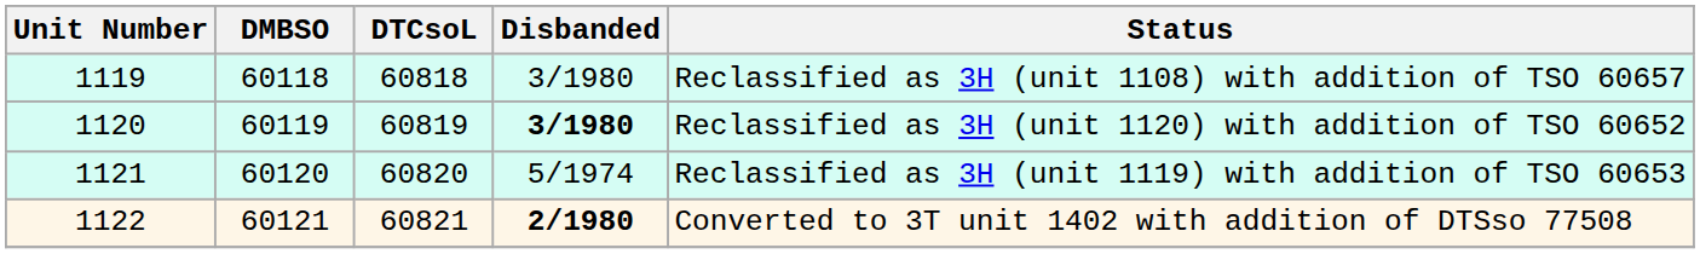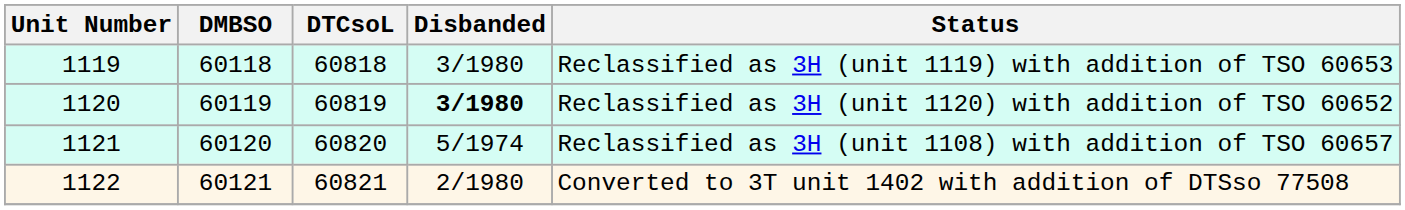 <table class="wikitable">
 <tr>
 <th>Unit Number</th>
 <th width=55>DMBSO</th>
 <th width=55>DTCsoL</th>
 <th>Disbanded</th>
 <th align=left>Status</th>
 </tr>
 <tr>
 <td style="background-color:#d5fdf4" align=center>1119</td>
 <td style="background-color:#d5fdf4" align=center>60118</td>
 <td style="background-color:#d5fdf4" align=center>60818</td>
 <td style="background-color:#d5fdf4" align=center>3/1980</td>
-<td style="background-color:#d5fdf4">Reclassified as <a href='#'>3H</a> (unit 1108) with addition of TSO 60657</td>
+<td style="background-color:#d5fdf4">Reclassified as <a href='#'>3H</a> (unit 1119) with addition of TSO 60653</td>
 </tr>
 <tr>
 <td style="background-color:#d5fdf4" align=center>1120</td>
 <td style="background-color:#d5fdf4" align=center>60119</td>
 <td style="background-color:#d5fdf4" align=center>60819</td>
 <td style="background-color:#d5fdf4" align=center><strong>3/1980</strong></td>
 <td style="background-color:#d5fdf4">Reclassified as <a href='#'>3H</a> (unit 1120) with addition of TSO 60652</td>
 </tr>
 <tr>
 <td style="background-color:#d5fdf4" align=center>1121</td>
 <td style="background-color:#d5fdf4" align=center>60120</td>
 <td style="background-color:#d5fdf4" align=center>60820</td>
 <td style="background-color:#d5fdf4" align=center>5/1974</td>
-<td style="background-color:#d5fdf4">Reclassified as <a href='#'>3H</a> (unit 1119) with addition of TSO 60653</td>
+<td style="background-color:#d5fdf4">Reclassified as <a href='#'>3H</a> (unit 1108) with addition of TSO 60657</td>
 </tr>
 <tr>
 <td style="background-color:#fef6e7" align=center>1122</td>
 <td style="background-color:#fef6e7" align=center>60121</td>
 <td style="background-color:#fef6e7" align=center>60821</td>
-<td style="background-color:#fef6e7" align=center><strong>2/1980</strong></td>
+<td style="background-color:#fef6e7" align=center>2/1980</td>
 <td style="background-color:#fef6e7">Converted to 3T unit 1402 with addition of DTSso 77508</td>
 </tr>
 <tr>
 </tr>
 </table>
